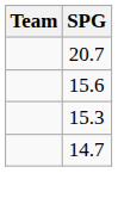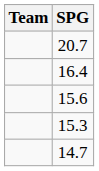 <table class=wikitable>
 <tr>
 <th>Team</th>
 <th>SPG</th>
 </tr>
 <tr>
 <td></td>
 <td align=center>20.7</td>
+</tr>
+<tr>
+<td></td>
+<td align=center>16.4</td>
 </tr>
 <tr>
 <td></td>
 <td align=center>15.6</td>
 </tr>
 <tr>
 <td></td>
 <td align=center>15.3</td>
 </tr>
 <tr>
 <td></td>
 <td align=center>14.7</td>
 </tr>
 </table>
